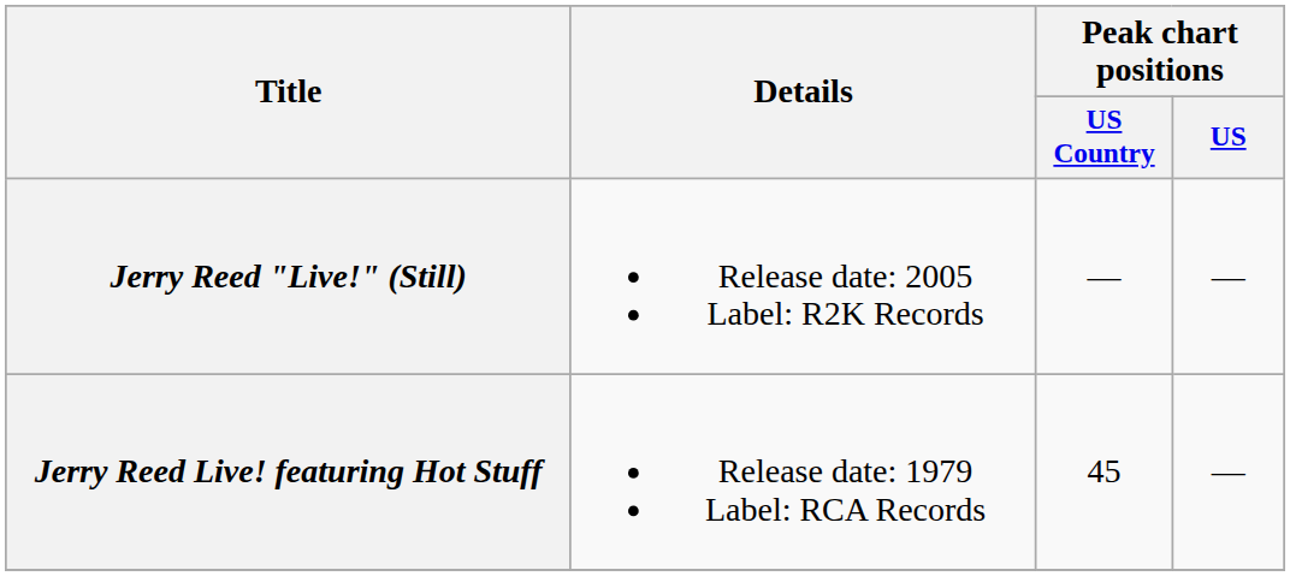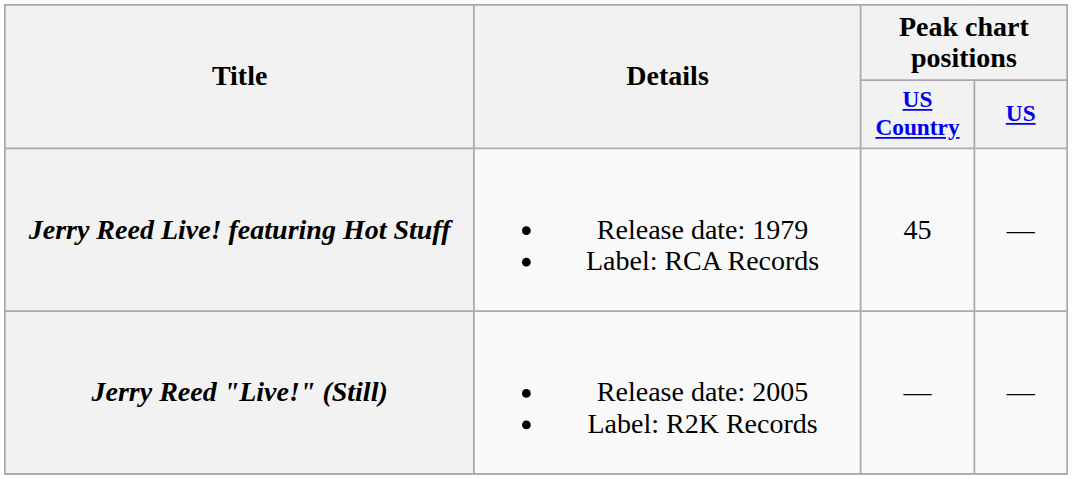 <table class="wikitable plainrowheaders" style="text-align:center;">
 <tr>
 <th rowspan="2" style="width:24em;">Title</th>
 <th rowspan="2" style="width:18em;">Details</th>
 <th colspan="2">Peak chart<br>positions</th>
 </tr>
 <tr style="font-size:smaller;">
 <th width="65"><a href='#'>US Country</a><br></th>
 <th width="65"><a href='#'>US</a><br></th>
 </tr>
 <tr>
+<th scope="row"><em>Jerry Reed Live! featuring Hot Stuff</em></th>
+<td><br><ul><li>Release date: 1979</li><li>Label: RCA Records</li></ul></td>
+<td>45</td>
+<td>—</td>
+</tr>
+<tr>
 <th scope="row"><em>Jerry Reed "Live!" (Still)</em></th>
 <td><br><ul><li>Release date: 2005</li><li>Label: R2K Records</li></ul></td>
 <td>—</td>
 <td>—</td>
 </tr>
 <tr>
-<th scope="row"><em>Jerry Reed Live! featuring Hot Stuff</em></th>
-<td><br><ul><li>Release date: 1979</li><li>Label: RCA Records</li></ul></td>
-<td>45</td>
-<td>—</td>
-</tr>
-<tr>
 </tr>
 </table>
